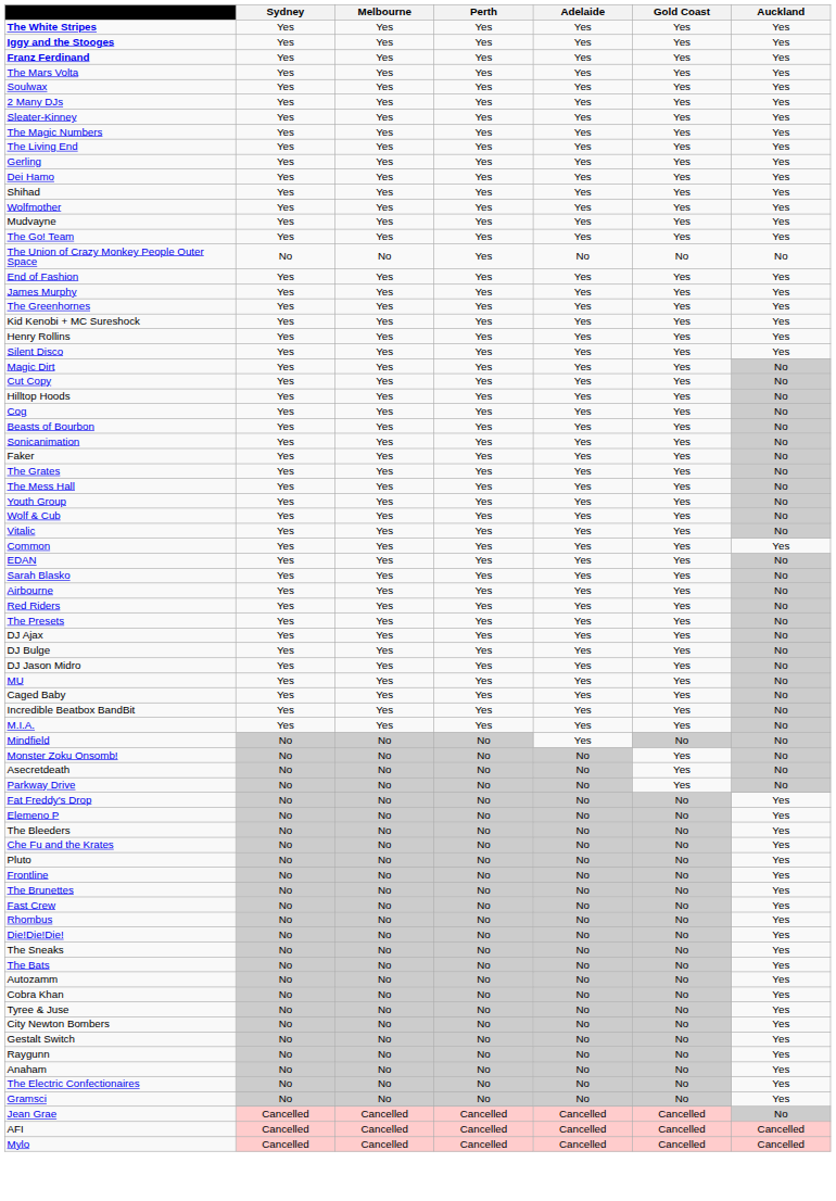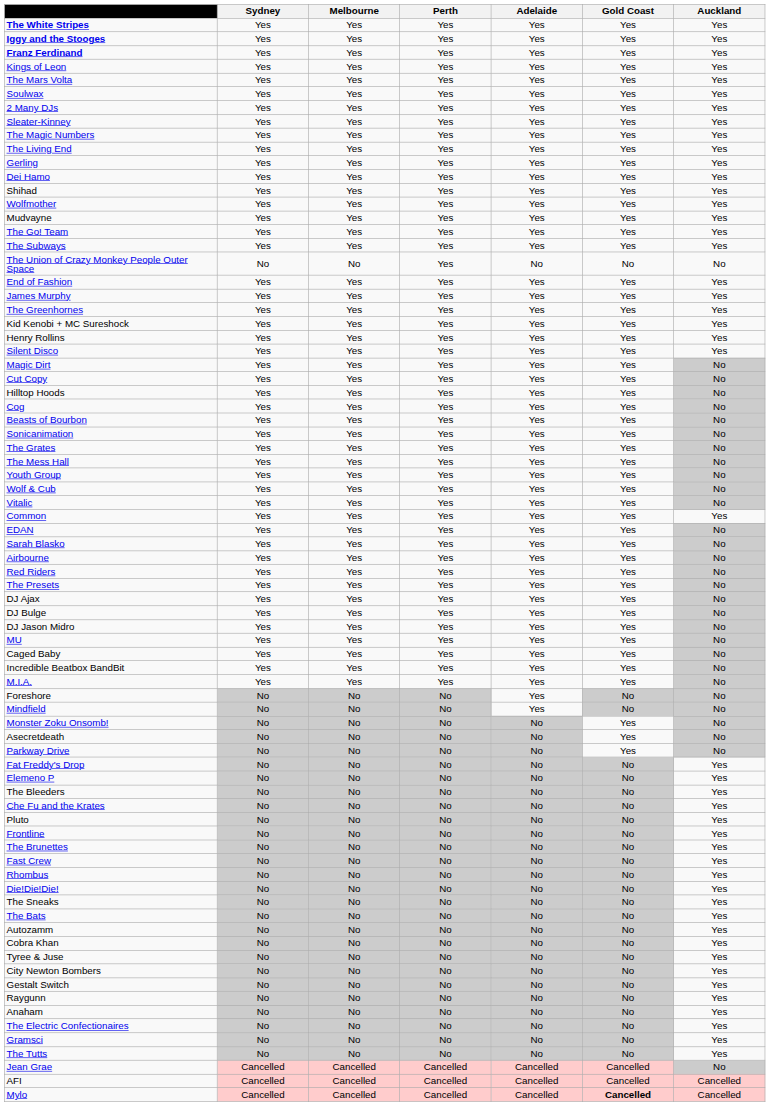 <table class="wikitable sortable" style="line-height:0.95em;">
 <tr>
 <th style="background:#000; width:28%;"> </th>
 <th width=12%>Sydney</th>
 <th width=12%>Melbourne</th>
 <th width=12%>Perth</th>
 <th width=12%>Adelaide</th>
 <th width=12%>Gold Coast</th>
 <th width=12%>Auckland</th>
 </tr>
 <tr align=center>
 <td align=left><strong><a href='#'>The White Stripes</a></strong></td>
 <td>Yes</td>
 <td>Yes</td>
 <td>Yes</td>
 <td>Yes</td>
 <td>Yes</td>
 <td>Yes</td>
 </tr>
 <tr align=center>
 <td align=left><strong><a href='#'>Iggy and the Stooges</a></strong></td>
 <td>Yes</td>
 <td>Yes</td>
 <td>Yes</td>
 <td>Yes</td>
 <td>Yes</td>
 <td>Yes</td>
 </tr>
 <tr align=center>
 <td align=left><strong><a href='#'>Franz Ferdinand</a></strong></td>
+<td>Yes</td>
+<td>Yes</td>
+<td>Yes</td>
+<td>Yes</td>
+<td>Yes</td>
+<td>Yes</td>
+</tr>
+<tr align=center>
+<td align=left><a href='#'>Kings of Leon</a></td>
 <td>Yes</td>
 <td>Yes</td>
 <td>Yes</td>
 <td>Yes</td>
 <td>Yes</td>
 <td>Yes</td>
 </tr>
 <tr align=center>
 <td align=left><a href='#'>The Mars Volta</a></td>
 <td>Yes</td>
 <td>Yes</td>
 <td>Yes</td>
 <td>Yes</td>
 <td>Yes</td>
 <td>Yes</td>
 </tr>
 <tr align=center>
 <td align=left><a href='#'>Soulwax</a></td>
 <td>Yes</td>
 <td>Yes</td>
 <td>Yes</td>
 <td>Yes</td>
 <td>Yes</td>
 <td>Yes</td>
 </tr>
 <tr align=center>
 <td align=left><a href='#'>2 Many DJs</a></td>
 <td>Yes</td>
 <td>Yes</td>
 <td>Yes</td>
 <td>Yes</td>
 <td>Yes</td>
 <td>Yes</td>
 </tr>
 <tr align=center>
 <td align=left><a href='#'>Sleater-Kinney</a></td>
 <td>Yes</td>
 <td>Yes</td>
 <td>Yes</td>
 <td>Yes</td>
 <td>Yes</td>
 <td>Yes</td>
 </tr>
 <tr align=center>
 <td align=left><a href='#'>The Magic Numbers</a></td>
 <td>Yes</td>
 <td>Yes</td>
 <td>Yes</td>
 <td>Yes</td>
 <td>Yes</td>
 <td>Yes</td>
 </tr>
 <tr align=center>
 <td align=left><a href='#'>The Living End</a></td>
 <td>Yes</td>
 <td>Yes</td>
 <td>Yes</td>
 <td>Yes</td>
 <td>Yes</td>
 <td>Yes</td>
 </tr>
 <tr align=center>
 <td align=left><a href='#'>Gerling</a></td>
 <td>Yes</td>
 <td>Yes</td>
 <td>Yes</td>
 <td>Yes</td>
 <td>Yes</td>
 <td>Yes</td>
 </tr>
 <tr align=center>
 <td align=left><a href='#'>Dei Hamo</a></td>
 <td>Yes</td>
 <td>Yes</td>
 <td>Yes</td>
 <td>Yes</td>
 <td>Yes</td>
 <td>Yes</td>
 </tr>
 <tr align=center>
 <td align=left>Shihad</td>
 <td>Yes</td>
 <td>Yes</td>
 <td>Yes</td>
 <td>Yes</td>
 <td>Yes</td>
 <td>Yes</td>
 </tr>
 <tr align=center>
 <td align=left><a href='#'>Wolfmother</a></td>
 <td>Yes</td>
 <td>Yes</td>
 <td>Yes</td>
 <td>Yes</td>
 <td>Yes</td>
 <td>Yes</td>
 </tr>
 <tr align=center>
 <td align=left>Mudvayne</td>
 <td>Yes</td>
 <td>Yes</td>
 <td>Yes</td>
 <td>Yes</td>
 <td>Yes</td>
 <td>Yes</td>
 </tr>
 <tr align=center>
 <td align=left><a href='#'>The Go! Team</a></td>
+<td>Yes</td>
+<td>Yes</td>
+<td>Yes</td>
+<td>Yes</td>
+<td>Yes</td>
+<td>Yes</td>
+</tr>
+<tr align=center>
+<td align=left><a href='#'>The Subways</a></td>
 <td>Yes</td>
 <td>Yes</td>
 <td>Yes</td>
 <td>Yes</td>
 <td>Yes</td>
 <td>Yes</td>
 </tr>
 <tr align=center>
 <td align=left><a href='#'>The Union of Crazy Monkey People Outer Space</a></td>
 <td>No</td>
 <td>No</td>
 <td>Yes</td>
 <td>No</td>
 <td>No</td>
 <td>No</td>
 </tr>
 <tr align=center>
 <td align=left><a href='#'>End of Fashion</a></td>
 <td>Yes</td>
 <td>Yes</td>
 <td>Yes</td>
 <td>Yes</td>
 <td>Yes</td>
 <td>Yes</td>
 </tr>
 <tr align=center>
 <td align=left><a href='#'>James Murphy</a></td>
 <td>Yes</td>
 <td>Yes</td>
 <td>Yes</td>
 <td>Yes</td>
 <td>Yes</td>
 <td>Yes</td>
 </tr>
 <tr align=center>
 <td align=left><a href='#'>The Greenhornes</a></td>
 <td>Yes</td>
 <td>Yes</td>
 <td>Yes</td>
 <td>Yes</td>
 <td>Yes</td>
 <td>Yes</td>
 </tr>
 <tr align=center>
 <td align=left>Kid Kenobi + MC Sureshock</td>
 <td>Yes</td>
 <td>Yes</td>
 <td>Yes</td>
 <td>Yes</td>
 <td>Yes</td>
 <td>Yes</td>
 </tr>
 <tr align=center>
 <td align=left>Henry Rollins</td>
 <td>Yes</td>
 <td>Yes</td>
 <td>Yes</td>
 <td>Yes</td>
 <td>Yes</td>
 <td>Yes</td>
 </tr>
 <tr align=center>
 <td align=left><a href='#'>Silent Disco</a></td>
 <td>Yes</td>
 <td>Yes</td>
 <td>Yes</td>
 <td>Yes</td>
 <td>Yes</td>
 <td>Yes</td>
 </tr>
 <tr align=center>
 <td align=left><a href='#'>Magic Dirt</a></td>
 <td>Yes</td>
 <td>Yes</td>
 <td>Yes</td>
 <td>Yes</td>
 <td>Yes</td>
 <td style="background:#ccc;">No</td>
 </tr>
 <tr align=center>
 <td align=left><a href='#'>Cut Copy</a></td>
 <td>Yes</td>
 <td>Yes</td>
 <td>Yes</td>
 <td>Yes</td>
 <td>Yes</td>
 <td style="background:#ccc;">No</td>
 </tr>
 <tr align=center>
 <td align=left>Hilltop Hoods</td>
 <td>Yes</td>
 <td>Yes</td>
 <td>Yes</td>
 <td>Yes</td>
 <td>Yes</td>
 <td style="background:#ccc;">No</td>
 </tr>
 <tr align=center>
 <td align=left><a href='#'>Cog</a></td>
 <td>Yes</td>
 <td>Yes</td>
 <td>Yes</td>
 <td>Yes</td>
 <td>Yes</td>
 <td style="background:#ccc;">No</td>
 </tr>
 <tr align=center>
 <td align=left><a href='#'>Beasts of Bourbon</a></td>
 <td>Yes</td>
 <td>Yes</td>
 <td>Yes</td>
 <td>Yes</td>
 <td>Yes</td>
 <td style="background:#ccc;">No</td>
 </tr>
 <tr align=center>
 <td align=left><a href='#'>Sonicanimation</a></td>
-<td>Yes</td>
-<td>Yes</td>
-<td>Yes</td>
-<td>Yes</td>
-<td>Yes</td>
-<td style="background:#ccc;">No</td>
-</tr>
-<tr align=center>
-<td align=left>Faker</td>
 <td>Yes</td>
 <td>Yes</td>
 <td>Yes</td>
 <td>Yes</td>
 <td>Yes</td>
 <td style="background:#ccc;">No</td>
 </tr>
 <tr align=center>
 <td align=left><a href='#'>The Grates</a></td>
 <td>Yes</td>
 <td>Yes</td>
 <td>Yes</td>
 <td>Yes</td>
 <td>Yes</td>
 <td style="background:#ccc;">No</td>
 </tr>
 <tr align=center>
 <td align=left><a href='#'>The Mess Hall</a></td>
 <td>Yes</td>
 <td>Yes</td>
 <td>Yes</td>
 <td>Yes</td>
 <td>Yes</td>
 <td style="background:#ccc;">No</td>
 </tr>
 <tr align=center>
 <td align=left><a href='#'>Youth Group</a></td>
 <td>Yes</td>
 <td>Yes</td>
 <td>Yes</td>
 <td>Yes</td>
 <td>Yes</td>
 <td style="background:#ccc;">No</td>
 </tr>
 <tr align=center>
 <td align=left><a href='#'>Wolf & Cub</a></td>
 <td>Yes</td>
 <td>Yes</td>
 <td>Yes</td>
 <td>Yes</td>
 <td>Yes</td>
 <td style="background:#ccc;">No</td>
 </tr>
 <tr align=center>
 <td align=left><a href='#'>Vitalic</a></td>
 <td>Yes</td>
 <td>Yes</td>
 <td>Yes</td>
 <td>Yes</td>
 <td>Yes</td>
 <td style="background:#ccc;">No</td>
 </tr>
 <tr align=center>
 <td align=left><a href='#'>Common</a></td>
 <td>Yes</td>
 <td>Yes</td>
 <td>Yes</td>
 <td>Yes</td>
 <td>Yes</td>
 <td>Yes</td>
 </tr>
 <tr align=center>
 <td align=left><a href='#'>EDAN</a></td>
 <td>Yes</td>
 <td>Yes</td>
 <td>Yes</td>
 <td>Yes</td>
 <td>Yes</td>
 <td style="background:#ccc;">No</td>
 </tr>
 <tr align=center>
 <td align=left><a href='#'>Sarah Blasko</a></td>
 <td>Yes</td>
 <td>Yes</td>
 <td>Yes</td>
 <td>Yes</td>
 <td>Yes</td>
 <td style="background:#ccc;">No</td>
 </tr>
 <tr align=center>
 <td align=left><a href='#'>Airbourne</a></td>
 <td>Yes</td>
 <td>Yes</td>
 <td>Yes</td>
 <td>Yes</td>
 <td>Yes</td>
 <td style="background:#ccc;">No</td>
 </tr>
 <tr align=center>
 <td align=left><a href='#'>Red Riders</a></td>
 <td>Yes</td>
 <td>Yes</td>
 <td>Yes</td>
 <td>Yes</td>
 <td>Yes</td>
 <td style="background:#ccc;">No</td>
 </tr>
 <tr align=center>
 <td align=left><a href='#'>The Presets</a></td>
 <td>Yes</td>
 <td>Yes</td>
 <td>Yes</td>
 <td>Yes</td>
 <td>Yes</td>
 <td style="background:#ccc;">No</td>
 </tr>
 <tr align=center>
 <td align=left>DJ Ajax</td>
 <td>Yes</td>
 <td>Yes</td>
 <td>Yes</td>
 <td>Yes</td>
 <td>Yes</td>
 <td style="background:#ccc;">No</td>
 </tr>
 <tr align=center>
 <td align=left>DJ Bulge</td>
 <td>Yes</td>
 <td>Yes</td>
 <td>Yes</td>
 <td>Yes</td>
 <td>Yes</td>
 <td style="background:#ccc;">No</td>
 </tr>
 <tr align=center>
 <td align=left>DJ Jason Midro</td>
 <td>Yes</td>
 <td>Yes</td>
 <td>Yes</td>
 <td>Yes</td>
 <td>Yes</td>
 <td style="background:#ccc;">No</td>
 </tr>
 <tr align=center>
 <td align=left><a href='#'>MU</a></td>
 <td>Yes</td>
 <td>Yes</td>
 <td>Yes</td>
 <td>Yes</td>
 <td>Yes</td>
 <td style="background:#ccc;">No</td>
 </tr>
 <tr align=center>
 <td align=left>Caged Baby</td>
 <td>Yes</td>
 <td>Yes</td>
 <td>Yes</td>
 <td>Yes</td>
 <td>Yes</td>
 <td style="background:#ccc;">No</td>
 </tr>
 <tr align=center>
 <td align=left>Incredible Beatbox BandBit</td>
 <td>Yes</td>
 <td>Yes</td>
 <td>Yes</td>
 <td>Yes</td>
 <td>Yes</td>
 <td style="background:#ccc;">No</td>
 </tr>
 <tr align=center>
 <td align=left><a href='#'>M.I.A.</a></td>
 <td>Yes</td>
 <td>Yes</td>
 <td>Yes</td>
 <td>Yes</td>
 <td>Yes</td>
+<td style="background:#ccc;">No</td>
+</tr>
+<tr align=center>
+<td align=left>Foreshore</td>
+<td style="background:#ccc;">No</td>
+<td style="background:#ccc;">No</td>
+<td style="background:#ccc;">No</td>
+<td>Yes</td>
+<td style="background:#ccc;">No</td>
 <td style="background:#ccc;">No</td>
 </tr>
 <tr align=center>
 <td align=left><a href='#'>Mindfield</a></td>
 <td style="background:#ccc;">No</td>
 <td style="background:#ccc;">No</td>
 <td style="background:#ccc;">No</td>
 <td>Yes</td>
 <td style="background:#ccc;">No</td>
 <td style="background:#ccc;">No</td>
 </tr>
 <tr align=center>
 <td align=left><a href='#'>Monster Zoku Onsomb!</a></td>
 <td style="background:#ccc;">No</td>
 <td style="background:#ccc;">No</td>
 <td style="background:#ccc;">No</td>
 <td style="background:#ccc;">No</td>
 <td>Yes</td>
 <td style="background:#ccc;">No</td>
 </tr>
 <tr align=center>
 <td align=left>Asecretdeath</td>
 <td style="background:#ccc;">No</td>
 <td style="background:#ccc;">No</td>
 <td style="background:#ccc;">No</td>
 <td style="background:#ccc;">No</td>
 <td>Yes</td>
 <td style="background:#ccc;">No</td>
 </tr>
 <tr align=center>
 <td align=left><a href='#'>Parkway Drive</a></td>
 <td style="background:#ccc;">No</td>
 <td style="background:#ccc;">No</td>
 <td style="background:#ccc;">No</td>
 <td style="background:#ccc;">No</td>
 <td>Yes</td>
 <td style="background:#ccc;">No</td>
 </tr>
 <tr align=center>
 <td align=left><a href='#'>Fat Freddy's Drop</a></td>
 <td style="background:#ccc;">No</td>
 <td style="background:#ccc;">No</td>
 <td style="background:#ccc;">No</td>
 <td style="background:#ccc;">No</td>
 <td style="background:#ccc;">No</td>
 <td>Yes</td>
 </tr>
 <tr align=center>
 <td align=left><a href='#'>Elemeno P</a></td>
 <td style="background:#ccc;">No</td>
 <td style="background:#ccc;">No</td>
 <td style="background:#ccc;">No</td>
 <td style="background:#ccc;">No</td>
 <td style="background:#ccc;">No</td>
 <td>Yes</td>
 </tr>
 <tr align=center>
 <td align=left>The Bleeders</td>
 <td style="background:#ccc;">No</td>
 <td style="background:#ccc;">No</td>
 <td style="background:#ccc;">No</td>
 <td style="background:#ccc;">No</td>
 <td style="background:#ccc;">No</td>
 <td>Yes</td>
 </tr>
 <tr align=center>
 <td align=left><a href='#'>Che Fu and the Krates</a></td>
 <td style="background:#ccc;">No</td>
 <td style="background:#ccc;">No</td>
 <td style="background:#ccc;">No</td>
 <td style="background:#ccc;">No</td>
 <td style="background:#ccc;">No</td>
 <td>Yes</td>
 </tr>
 <tr align=center>
 <td align=left>Pluto</td>
 <td style="background:#ccc;">No</td>
 <td style="background:#ccc;">No</td>
 <td style="background:#ccc;">No</td>
 <td style="background:#ccc;">No</td>
 <td style="background:#ccc;">No</td>
 <td>Yes</td>
 </tr>
 <tr align=center>
 <td align=left><a href='#'>Frontline</a></td>
 <td style="background:#ccc;">No</td>
 <td style="background:#ccc;">No</td>
 <td style="background:#ccc;">No</td>
 <td style="background:#ccc;">No</td>
 <td style="background:#ccc;">No</td>
 <td>Yes</td>
 </tr>
 <tr align=center>
 <td align=left><a href='#'>The Brunettes</a></td>
 <td style="background:#ccc;">No</td>
 <td style="background:#ccc;">No</td>
 <td style="background:#ccc;">No</td>
 <td style="background:#ccc;">No</td>
 <td style="background:#ccc;">No</td>
 <td>Yes</td>
 </tr>
 <tr align=center>
 <td align=left><a href='#'>Fast Crew</a></td>
 <td style="background:#ccc;">No</td>
 <td style="background:#ccc;">No</td>
 <td style="background:#ccc;">No</td>
 <td style="background:#ccc;">No</td>
 <td style="background:#ccc;">No</td>
 <td>Yes</td>
 </tr>
 <tr align=center>
 <td align=left><a href='#'>Rhombus</a></td>
 <td style="background:#ccc;">No</td>
 <td style="background:#ccc;">No</td>
 <td style="background:#ccc;">No</td>
 <td style="background:#ccc;">No</td>
 <td style="background:#ccc;">No</td>
 <td>Yes</td>
 </tr>
 <tr align=center>
 <td align=left><a href='#'>Die!Die!Die!</a></td>
 <td style="background:#ccc;">No</td>
 <td style="background:#ccc;">No</td>
 <td style="background:#ccc;">No</td>
 <td style="background:#ccc;">No</td>
 <td style="background:#ccc;">No</td>
 <td>Yes</td>
 </tr>
 <tr align=center>
 <td align=left>The Sneaks</td>
 <td style="background:#ccc;">No</td>
 <td style="background:#ccc;">No</td>
 <td style="background:#ccc;">No</td>
 <td style="background:#ccc;">No</td>
 <td style="background:#ccc;">No</td>
 <td>Yes</td>
 </tr>
 <tr align=center>
 <td align=left><a href='#'>The Bats</a></td>
 <td style="background:#ccc;">No</td>
 <td style="background:#ccc;">No</td>
 <td style="background:#ccc;">No</td>
 <td style="background:#ccc;">No</td>
 <td style="background:#ccc;">No</td>
 <td>Yes</td>
 </tr>
 <tr align=center>
 <td align=left>Autozamm</td>
 <td style="background:#ccc;">No</td>
 <td style="background:#ccc;">No</td>
 <td style="background:#ccc;">No</td>
 <td style="background:#ccc;">No</td>
 <td style="background:#ccc;">No</td>
 <td>Yes</td>
 </tr>
 <tr align=center>
 <td align=left>Cobra Khan</td>
 <td style="background:#ccc;">No</td>
 <td style="background:#ccc;">No</td>
 <td style="background:#ccc;">No</td>
 <td style="background:#ccc;">No</td>
 <td style="background:#ccc;">No</td>
 <td>Yes</td>
 </tr>
 <tr align=center>
 <td align=left>Tyree & Juse</td>
 <td style="background:#ccc;">No</td>
 <td style="background:#ccc;">No</td>
 <td style="background:#ccc;">No</td>
 <td style="background:#ccc;">No</td>
 <td style="background:#ccc;">No</td>
 <td>Yes</td>
 </tr>
 <tr align=center>
 <td align=left>City Newton Bombers</td>
 <td style="background:#ccc;">No</td>
 <td style="background:#ccc;">No</td>
 <td style="background:#ccc;">No</td>
 <td style="background:#ccc;">No</td>
 <td style="background:#ccc;">No</td>
 <td>Yes</td>
 </tr>
 <tr align=center>
 <td align=left>Gestalt Switch</td>
 <td style="background:#ccc;">No</td>
 <td style="background:#ccc;">No</td>
 <td style="background:#ccc;">No</td>
 <td style="background:#ccc;">No</td>
 <td style="background:#ccc;">No</td>
 <td>Yes</td>
 </tr>
 <tr align=center>
 <td align=left>Raygunn</td>
 <td style="background:#ccc;">No</td>
 <td style="background:#ccc;">No</td>
 <td style="background:#ccc;">No</td>
 <td style="background:#ccc;">No</td>
 <td style="background:#ccc;">No</td>
 <td>Yes</td>
 </tr>
 <tr align=center>
 <td align=left>Anaham</td>
 <td style="background:#ccc;">No</td>
 <td style="background:#ccc;">No</td>
 <td style="background:#ccc;">No</td>
 <td style="background:#ccc;">No</td>
 <td style="background:#ccc;">No</td>
 <td>Yes</td>
 </tr>
 <tr align=center>
 <td align=left><a href='#'>The Electric Confectionaires</a></td>
 <td style="background:#ccc;">No</td>
 <td style="background:#ccc;">No</td>
 <td style="background:#ccc;">No</td>
 <td style="background:#ccc;">No</td>
 <td style="background:#ccc;">No</td>
 <td>Yes</td>
 </tr>
 <tr align=center>
 <td align=left><a href='#'>Gramsci</a></td>
 <td style="background:#ccc;">No</td>
 <td style="background:#ccc;">No</td>
 <td style="background:#ccc;">No</td>
 <td style="background:#ccc;">No</td>
 <td style="background:#ccc;">No</td>
 <td>Yes</td>
 </tr>
 <tr align=center>
+<td align=left><a href='#'>The Tutts</a></td>
+<td style="background:#ccc;">No</td>
+<td style="background:#ccc;">No</td>
+<td style="background:#ccc;">No</td>
+<td style="background:#ccc;">No</td>
+<td style="background:#ccc;">No</td>
+<td>Yes</td>
+</tr>
+<tr align=center>
 <td align=left><a href='#'>Jean Grae</a></td>
 <td style="background:#fcc;">Cancelled</td>
 <td style="background:#fcc;">Cancelled</td>
 <td style="background:#fcc;">Cancelled</td>
 <td style="background:#fcc;">Cancelled</td>
 <td style="background:#fcc;">Cancelled</td>
 <td style="background:#ccc;">No</td>
 </tr>
 <tr align=center>
 <td align=left>AFI</td>
 <td style="background:#fcc;">Cancelled</td>
 <td style="background:#fcc;">Cancelled</td>
 <td style="background:#fcc;">Cancelled</td>
 <td style="background:#fcc;">Cancelled</td>
 <td style="background:#fcc;">Cancelled</td>
 <td style="background:#fcc;">Cancelled</td>
 </tr>
 <tr align=center>
 <td align=left><a href='#'>Mylo</a></td>
 <td style="background:#fcc;">Cancelled</td>
 <td style="background:#fcc;">Cancelled</td>
 <td style="background:#fcc;">Cancelled</td>
 <td style="background:#fcc;">Cancelled</td>
-<td style="background:#fcc;">Cancelled</td>
+<td style="background:#fcc;"><strong>Cancelled</strong></td>
 <td style="background:#fcc;">Cancelled</td>
 </tr>
 </table>
